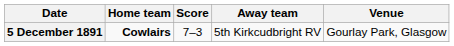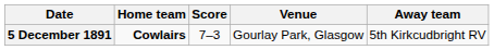 <table class="wikitable football-result-list" style="max-width: 80em; text-align: center">
 <tr>
 <th scope="col">Date</th>
 <th scope="col">Home team</th>
 <th scope="col">Score</th>
+<th scope="col">Venue</th>
 <th scope="col">Away team</th>
-<th scope="col">Venue</th>
 </tr>
 <tr>
 <th scope="row">5 December 1891</th>
 <td align=right><strong>Cowlairs</strong></td>
 <td>7–3</td>
+<td align=left>Gourlay Park, Glasgow</td>
 <td align=left>5th Kirkcudbright RV</td>
-<td align=left>Gourlay Park, Glasgow</td>
 </tr>
 </table>
